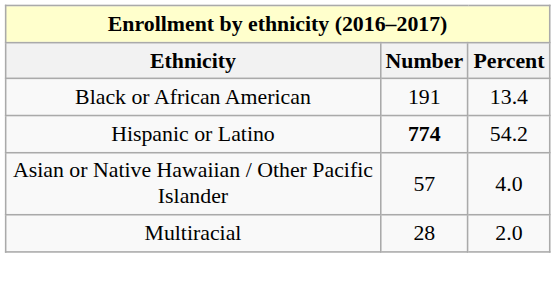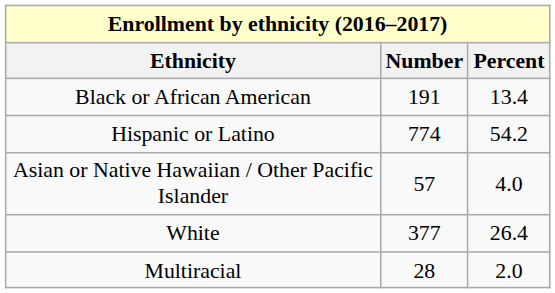 <table class="wikitable collapsible collapsed" style="float: right; clear: right; margin-left:1em; width:25em;font-size:88%;text-align:center;">
 <tr>
 <th colspan="3" style="background:#ffc">Enrollment by ethnicity (2016–2017)</th>
 </tr>
 <tr>
 <th>Ethnicity</th>
 <th>Number</th>
 <th>Percent</th>
 </tr>
 <tr>
 <td>Black or African American</td>
 <td>191</td>
 <td>13.4</td>
 </tr>
 <tr>
 <td>Hispanic or Latino</td>
-<td><strong>774</strong></td>
+<td>774</td>
 <td>54.2</td>
 </tr>
 <tr>
 <td>Asian or Native Hawaiian / Other Pacific Islander</td>
 <td>57</td>
 <td>4.0</td>
 </tr>
 <tr>
+<td>White</td>
+<td>377</td>
+<td>26.4</td>
+</tr>
+<tr>
 <td>Multiracial</td>
 <td>28</td>
 <td>2.0</td>
 </tr>
 </table>
